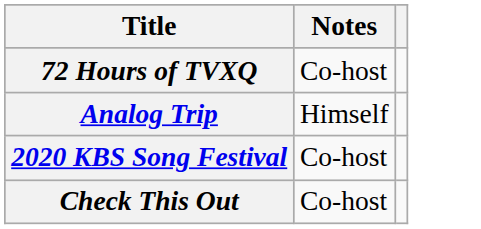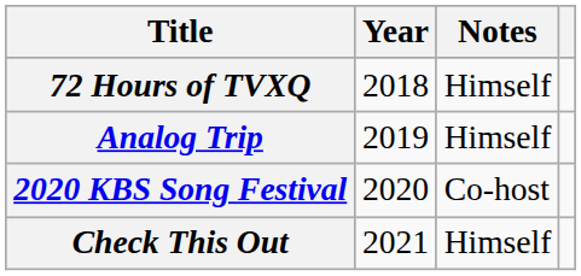 <table class="wikitable plainrowheaders sortable">
 <tr>
 <th scope="col">Title</th>
+<th scope="col">Year</th>
 <th scope="col">Notes</th>
 <th scope="col" class="unsortable"></th>
 </tr>
 <tr>
 <th scope="row"><em>72 Hours of TVXQ</em></th>
-<td>Co-host</td>
+<td>2018</td>
+<td>Himself</td>
 <td></td>
 </tr>
 <tr>
 <th scope="row"><em><a href='#'>Analog Trip</a></em></th>
+<td>2019</td>
 <td>Himself</td>
 <td></td>
 </tr>
 <tr>
 <th scope="row"><em><a href='#'>2020 KBS Song Festival</a></em></th>
+<td>2020</td>
 <td>Co-host</td>
 <td></td>
 </tr>
 <tr>
 <th scope="row"><em>Check This Out</em></th>
-<td>Co-host</td>
+<td>2021</td>
+<td>Himself</td>
 <td></td>
 </tr>
 </table>
